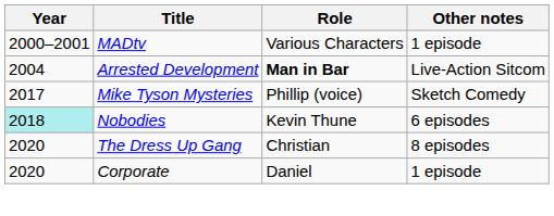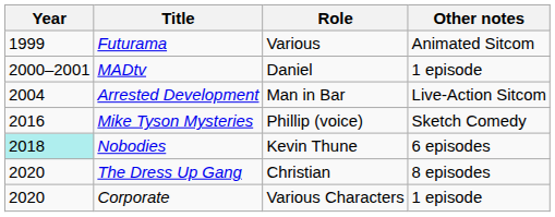 <table class="wikitable" style="font-size: 95%;">
 <tr>
 <th>Year</th>
 <th>Title</th>
 <th>Role</th>
 <th>Other notes</th>
 </tr>
 <tr>
+<td>1999</td>
+<td><em><a href='#'>Futurama</a></em></td>
+<td>Various</td>
+<td>Animated Sitcom</td>
+</tr>
+<tr>
 <td>2000–2001</td>
 <td><em><a href='#'>MADtv</a></em></td>
-<td>Various Characters</td>
+<td>Daniel</td>
 <td>1 episode</td>
 </tr>
 <tr>
 <td>2004</td>
 <td><em><a href='#'>Arrested Development</a></em></td>
-<td><strong>Man in Bar</strong></td>
+<td>Man in Bar</td>
 <td>Live-Action Sitcom</td>
 </tr>
 <tr>
-<td>2017</td>
+<td>2016</td>
 <td><em><a href='#'>Mike Tyson Mysteries</a></em></td>
 <td>Phillip (voice)</td>
 <td>Sketch Comedy</td>
 </tr>
 <tr>
 <td style="background: paleturquoise;">2018</td>
 <td><em><a href='#'>Nobodies</a></em></td>
 <td>Kevin Thune</td>
 <td>6 episodes</td>
 </tr>
 <tr>
 <td>2020</td>
 <td><em><a href='#'>The Dress Up Gang</a></em></td>
 <td>Christian</td>
 <td>8 episodes</td>
 </tr>
 <tr>
 <td>2020</td>
 <td><em>Corporate</em></td>
-<td>Daniel</td>
+<td>Various Characters</td>
 <td>1 episode</td>
 </tr>
 </table>
